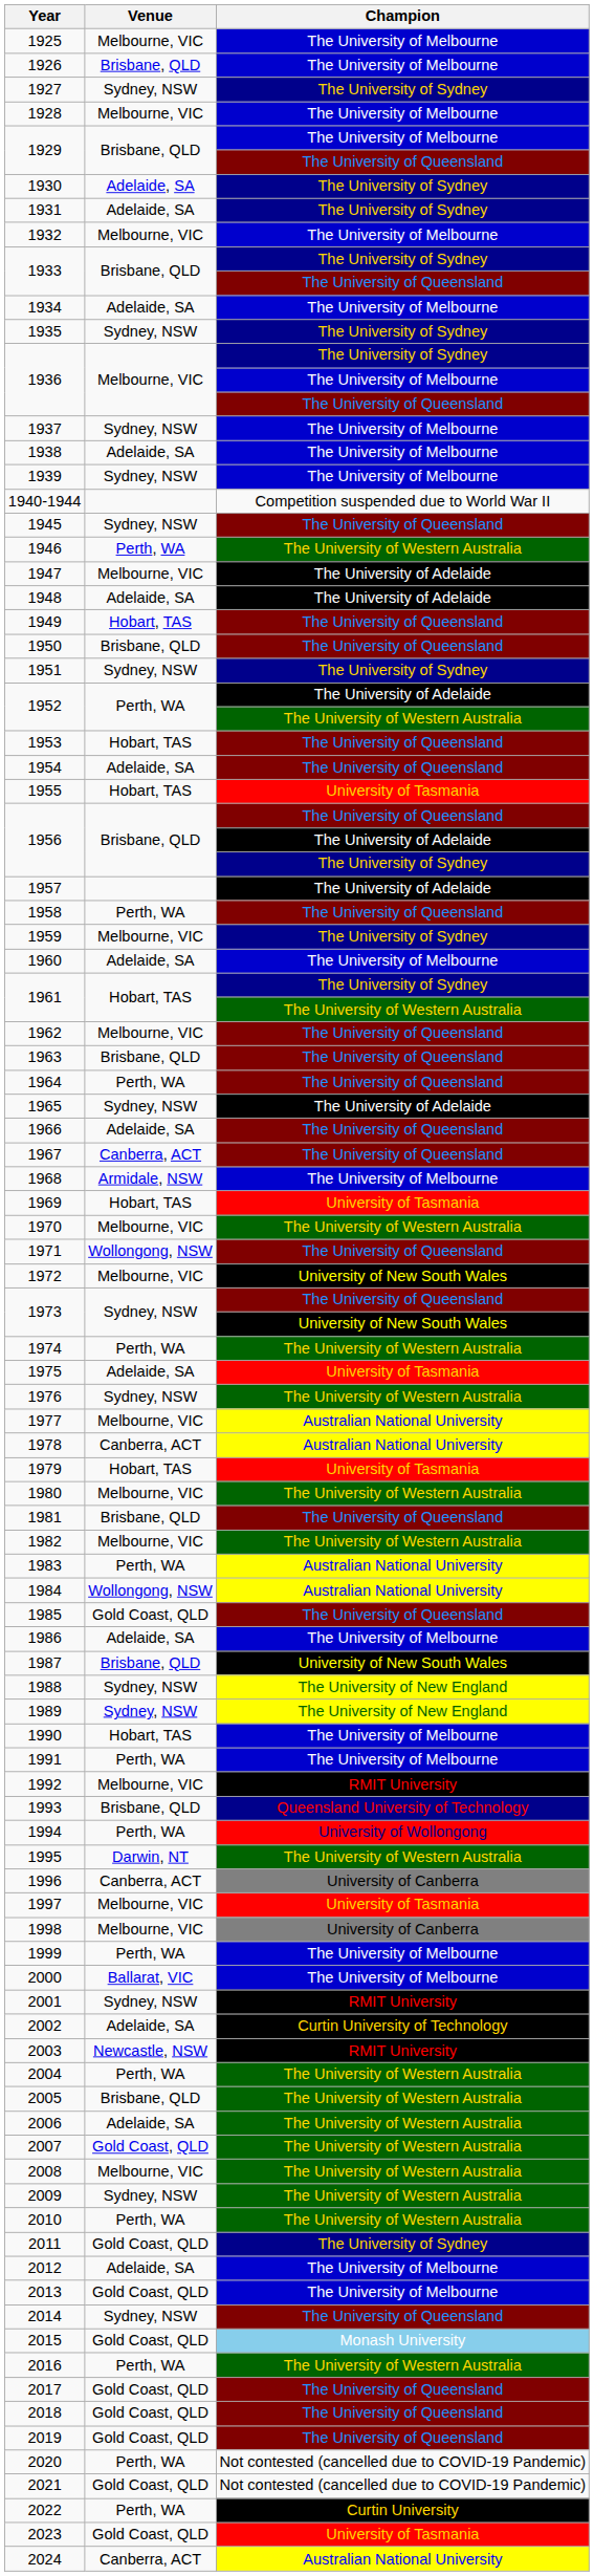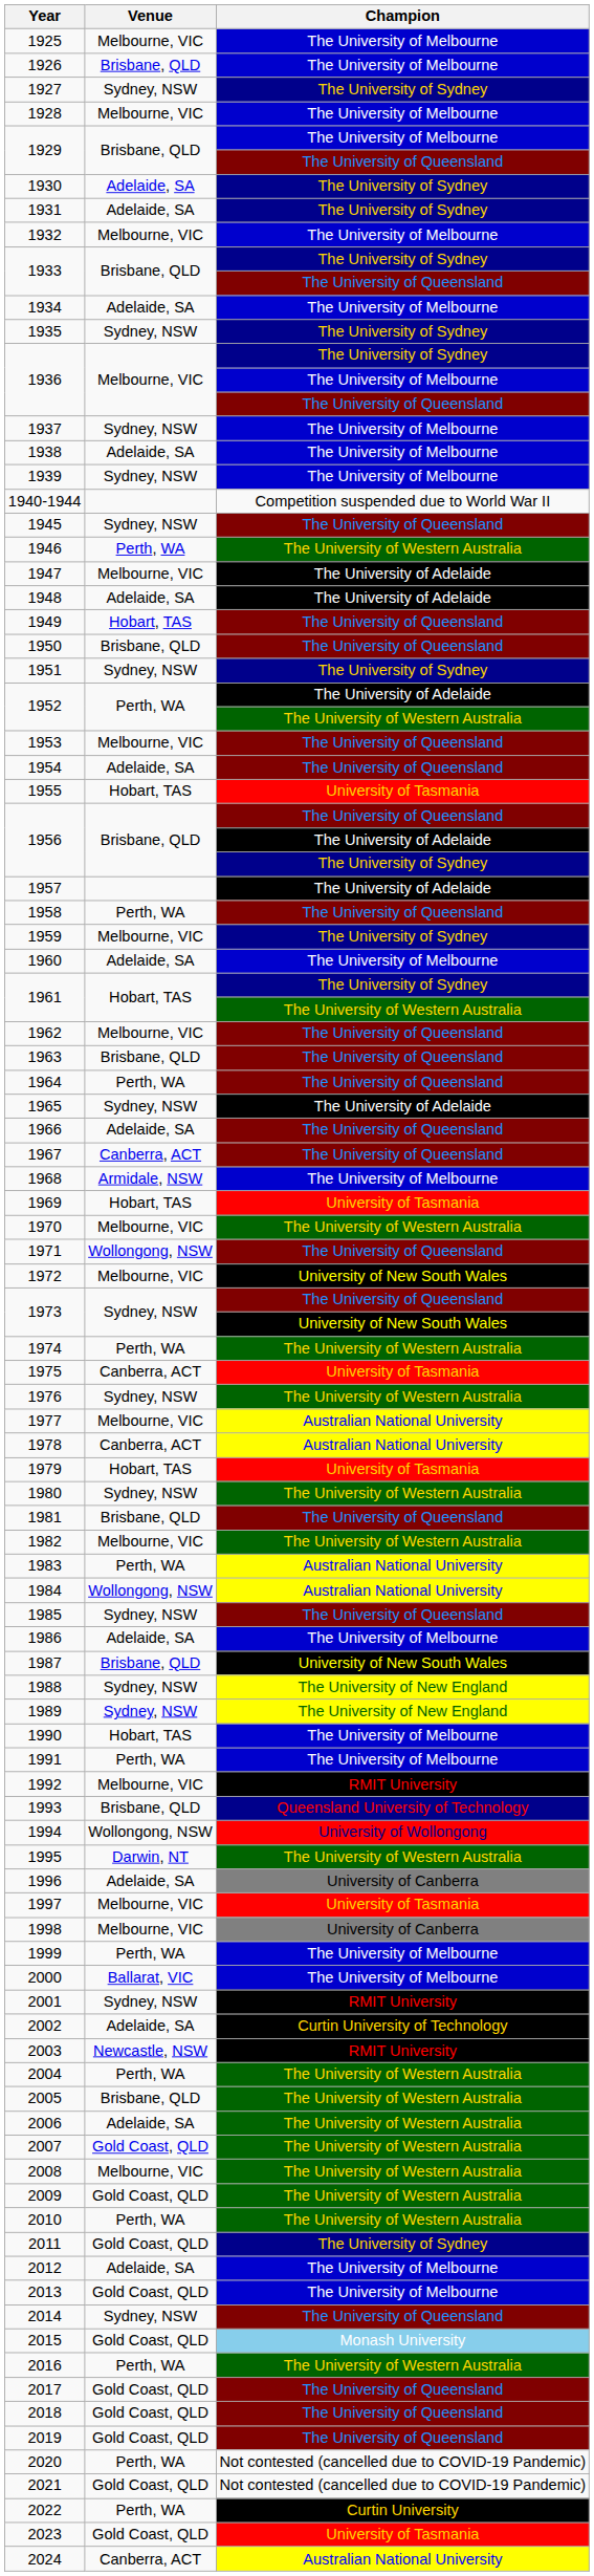 <table class="wikitable">
 <tr>
 <th>Year</th>
 <th>Venue</th>
 <th>Champion</th>
 </tr>
 <tr align=center>
 <td>1925</td>
 <td>Melbourne, VIC</td>
 <td style="background:MediumBlue; color:White">The University of Melbourne</td>
 </tr>
 <tr align=center>
 <td>1926</td>
 <td><a href='#'>Brisbane</a>, <a href='#'>QLD</a></td>
 <td style="background:MediumBlue; color:White">The University of Melbourne</td>
 </tr>
 <tr align=center>
 <td>1927</td>
 <td>Sydney, NSW</td>
 <td style="background:Darkblue; color:Gold">The University of Sydney</td>
 </tr>
 <tr align=center>
 <td>1928</td>
 <td>Melbourne, VIC</td>
 <td style="background:MediumBlue; color:White">The University of Melbourne</td>
 </tr>
 <tr align=center>
 <td rowspan="2">1929</td>
 <td rowspan="2">Brisbane, QLD</td>
 <td style="background:MediumBlue; color:White">The University of Melbourne</td>
 </tr>
 <tr align=center>
 <td style="background:Maroon; color:Dodgerblue">The University of Queensland</td>
 </tr>
 <tr align=center>
 <td>1930</td>
 <td><a href='#'>Adelaide</a>, <a href='#'>SA</a></td>
 <td style="background:Darkblue; color:Gold">The University of Sydney</td>
 </tr>
 <tr align=center>
 <td>1931</td>
 <td>Adelaide, SA</td>
 <td style="background:Darkblue; color:Gold">The University of Sydney</td>
 </tr>
 <tr align=center>
 <td>1932</td>
 <td>Melbourne, VIC</td>
 <td style="background:MediumBlue; color:White">The University of Melbourne</td>
 </tr>
 <tr align=center>
 <td rowspan="2">1933</td>
 <td rowspan="2">Brisbane, QLD</td>
 <td style="background:Darkblue; color:Gold">The University of Sydney</td>
 </tr>
 <tr align=center>
 <td style="background:Maroon; color:Dodgerblue">The University of Queensland</td>
 </tr>
 <tr align=center>
 <td>1934</td>
 <td>Adelaide, SA</td>
 <td style="background:MediumBlue; color:White">The University of Melbourne</td>
 </tr>
 <tr align=center>
 <td>1935</td>
 <td>Sydney, NSW</td>
 <td style="background:Darkblue; color:Gold">The University of Sydney</td>
 </tr>
 <tr align=center>
 <td rowspan="3">1936</td>
 <td rowspan="3">Melbourne, VIC</td>
 <td style="background:Darkblue; color:Gold">The University of Sydney</td>
 </tr>
 <tr align=center>
 <td style="background:MediumBlue; color:White">The University of Melbourne</td>
 </tr>
 <tr align=center>
 <td style="background:Maroon; color:Dodgerblue">The University of Queensland</td>
 </tr>
 <tr align=center>
 <td>1937</td>
 <td>Sydney, NSW</td>
 <td style="background:MediumBlue; color:White">The University of Melbourne</td>
 </tr>
 <tr align=center>
 <td>1938</td>
 <td>Adelaide, SA</td>
 <td style="background:MediumBlue; color:White">The University of Melbourne</td>
 </tr>
 <tr align=center>
 <td>1939</td>
 <td>Sydney, NSW</td>
 <td style="background:MediumBlue; color:White">The University of Melbourne</td>
 </tr>
 <tr align=center>
 <td>1940-1944</td>
 <td></td>
 <td>Competition suspended due to World War II</td>
 </tr>
 <tr align=center>
 <td>1945</td>
 <td>Sydney, NSW</td>
 <td style="background:Maroon; color:Dodgerblue">The University of Queensland</td>
 </tr>
 <tr align=center>
 <td>1946</td>
 <td><a href='#'>Perth</a>, <a href='#'>WA</a></td>
 <td style="background:Darkgreen; color:Gold">The University of Western Australia</td>
 </tr>
 <tr align=center>
 <td>1947</td>
 <td>Melbourne, VIC</td>
 <td style="background:Black; color:White">The University of Adelaide</td>
 </tr>
 <tr align=center>
 <td>1948</td>
 <td>Adelaide, SA</td>
 <td style="background:Black; color:White">The University of Adelaide</td>
 </tr>
 <tr align=center>
 <td>1949</td>
 <td><a href='#'>Hobart</a>, <a href='#'>TAS</a></td>
 <td style="background:Maroon; color:Dodgerblue">The University of Queensland</td>
 </tr>
 <tr align=center>
 <td>1950</td>
 <td>Brisbane, QLD</td>
 <td style="background:Maroon; color:Dodgerblue">The University of Queensland</td>
 </tr>
 <tr align=center>
 <td>1951</td>
 <td>Sydney, NSW</td>
 <td style="background:Darkblue; color:Gold">The University of Sydney</td>
 </tr>
 <tr align=center>
 <td rowspan="2">1952</td>
 <td rowspan="2">Perth, WA</td>
 <td style="background:Black; color:White">The University of Adelaide</td>
 </tr>
 <tr align=center>
 <td style="background:Darkgreen; color:Gold">The University of Western Australia</td>
 </tr>
 <tr align=center>
 <td>1953</td>
-<td>Hobart, TAS</td>
+<td>Melbourne, VIC</td>
 <td style="background:Maroon; color:Dodgerblue">The University of Queensland</td>
 </tr>
 <tr align=center>
 <td>1954</td>
 <td>Adelaide, SA</td>
 <td style="background:Maroon; color:Dodgerblue">The University of Queensland</td>
 </tr>
 <tr align=center>
 <td>1955</td>
 <td>Hobart, TAS</td>
 <td style="background:Red; color:Gold">University of Tasmania</td>
 </tr>
 <tr align=center>
 <td rowspan="3">1956</td>
 <td rowspan="3">Brisbane, QLD</td>
 <td style="background:Maroon; color:Dodgerblue">The University of Queensland</td>
 </tr>
 <tr align=center>
 <td style="background:Black; color:White">The University of Adelaide</td>
 </tr>
 <tr align=center>
 <td style="background:Darkblue; color:Gold">The University of Sydney</td>
 </tr>
 <tr align=center>
 <td>1957</td>
 <td></td>
 <td style="background:Black; color:White">The University of Adelaide</td>
 </tr>
 <tr align=center>
 <td>1958</td>
 <td>Perth, WA</td>
 <td style="background:Maroon; color:Dodgerblue">The University of Queensland</td>
 </tr>
 <tr align=center>
 <td>1959</td>
 <td>Melbourne, VIC</td>
 <td style="background:Darkblue; color:Gold">The University of Sydney</td>
 </tr>
 <tr align=center>
 <td>1960</td>
 <td>Adelaide, SA</td>
 <td style="background:MediumBlue; color:White">The University of Melbourne</td>
 </tr>
 <tr align=center>
 <td rowspan="2">1961</td>
 <td rowspan="2">Hobart, TAS</td>
 <td style="background:Darkblue; color:Gold">The University of Sydney</td>
 </tr>
 <tr align=center>
 <td style="background:Darkgreen; color:Gold">The University of Western Australia</td>
 </tr>
 <tr align=center>
 <td>1962</td>
 <td>Melbourne, VIC</td>
 <td style="background:Maroon; color:Dodgerblue">The University of Queensland</td>
 </tr>
 <tr align=center>
 <td>1963</td>
 <td>Brisbane, QLD</td>
 <td style="background:Maroon; color:Dodgerblue">The University of Queensland</td>
 </tr>
 <tr align=center>
 <td>1964</td>
 <td>Perth, WA</td>
 <td style="background:Maroon; color:Dodgerblue">The University of Queensland</td>
 </tr>
 <tr align=center>
 <td>1965</td>
 <td>Sydney, NSW</td>
 <td style="background:Black; color:White">The University of Adelaide</td>
 </tr>
 <tr align=center>
 <td>1966</td>
 <td>Adelaide, SA</td>
 <td style="background:Maroon; color:Dodgerblue">The University of Queensland</td>
 </tr>
 <tr align=center>
 <td>1967</td>
 <td><a href='#'>Canberra</a>, <a href='#'>ACT</a></td>
 <td style="background:Maroon; color:Dodgerblue">The University of Queensland</td>
 </tr>
 <tr align=center>
 <td>1968</td>
 <td><a href='#'>Armidale</a>, <a href='#'>NSW</a></td>
 <td style="background:MediumBlue; color:White">The University of Melbourne</td>
 </tr>
 <tr align=center>
 <td>1969</td>
 <td>Hobart, TAS</td>
 <td style="background:Red; color:Gold">University of Tasmania</td>
 </tr>
 <tr align=center>
 <td>1970</td>
 <td>Melbourne, VIC</td>
 <td style="background:Darkgreen; color:Gold">The University of Western Australia</td>
 </tr>
 <tr align=center>
 <td>1971</td>
 <td><a href='#'>Wollongong</a>, <a href='#'>NSW</a></td>
 <td style="background:Maroon; color:Dodgerblue">The University of Queensland</td>
 </tr>
 <tr align=center>
 <td>1972</td>
 <td>Melbourne, VIC</td>
 <td style="background:Black; color:Yellow">University of New South Wales</td>
 </tr>
 <tr align=center>
 <td rowspan="2">1973</td>
 <td rowspan="2">Sydney, NSW</td>
 <td style="background:Maroon; color:Dodgerblue">The University of Queensland</td>
 </tr>
 <tr align=center>
 <td style="background:Black; color:Yellow">University of New South Wales</td>
 </tr>
 <tr align=center>
 <td>1974</td>
 <td>Perth, WA</td>
 <td style="background:Darkgreen; color:Gold">The University of Western Australia</td>
 </tr>
 <tr align=center>
 <td>1975</td>
-<td>Adelaide, SA</td>
+<td>Canberra, ACT</td>
 <td style="background:Red; color:Gold">University of Tasmania</td>
 </tr>
 <tr align=center>
 <td>1976</td>
 <td>Sydney, NSW</td>
 <td style="background:Darkgreen; color:Gold">The University of Western Australia</td>
 </tr>
 <tr align=center>
 <td>1977</td>
 <td>Melbourne, VIC</td>
 <td style="background:Yellow; color:Blue">Australian National University</td>
 </tr>
 <tr align=center>
 <td>1978</td>
 <td>Canberra, ACT</td>
 <td style="background:Yellow; color:Blue">Australian National University</td>
 </tr>
 <tr align=center>
 <td>1979</td>
 <td>Hobart, TAS</td>
 <td style="background:Red; color:Gold">University of Tasmania</td>
 </tr>
 <tr align=center>
 <td>1980</td>
-<td>Melbourne, VIC</td>
+<td>Sydney, NSW</td>
 <td style="background:Darkgreen; color:Gold">The University of Western Australia</td>
 </tr>
 <tr align=center>
 <td>1981</td>
 <td>Brisbane, QLD</td>
 <td style="background:Maroon; color:Dodgerblue">The University of Queensland</td>
 </tr>
 <tr align=center>
 <td>1982</td>
 <td>Melbourne, VIC</td>
 <td style="background:Darkgreen; color:Gold">The University of Western Australia</td>
 </tr>
 <tr align=center>
 <td>1983</td>
 <td>Perth, WA</td>
 <td style="background:Yellow; color:Blue">Australian National University</td>
 </tr>
 <tr align=center>
 <td>1984</td>
 <td><a href='#'>Wollongong</a>, <a href='#'>NSW</a></td>
 <td style="background:Yellow; color:Blue">Australian National University</td>
 </tr>
 <tr align=center>
 <td>1985</td>
-<td>Gold Coast, QLD</td>
+<td>Sydney, NSW</td>
 <td style="background:Maroon; color:Dodgerblue">The University of Queensland</td>
 </tr>
 <tr align=center>
 <td>1986</td>
 <td>Adelaide, SA</td>
 <td style="background:MediumBlue; color:White">The University of Melbourne</td>
 </tr>
 <tr align=center>
 <td>1987</td>
 <td><a href='#'>Brisbane</a>, <a href='#'>QLD</a></td>
 <td style="background:Black; color:Yellow">University of New South Wales</td>
 </tr>
 <tr align=center>
 <td>1988</td>
 <td>Sydney, NSW</td>
 <td style="background:Yellow; color:Darkgreen">The University of New England</td>
 </tr>
 <tr align=center>
 <td>1989</td>
 <td><a href='#'>Sydney</a>, <a href='#'>NSW</a></td>
 <td style="background:Yellow; color:Darkgreen">The University of New England</td>
 </tr>
 <tr align=center>
 <td>1990</td>
 <td>Hobart, TAS</td>
 <td style="background:MediumBlue; color:White">The University of Melbourne</td>
 </tr>
 <tr align=center>
 <td>1991</td>
 <td>Perth, WA</td>
 <td style="background:MediumBlue; color:White">The University of Melbourne</td>
 </tr>
 <tr align=center>
 <td>1992</td>
 <td>Melbourne, VIC</td>
 <td style="background:Black; color:Red">RMIT University</td>
 </tr>
 <tr align=center>
 <td>1993</td>
 <td>Brisbane, QLD</td>
 <td style="background:Darkblue; color:Red">Queensland University of Technology</td>
 </tr>
 <tr align=center>
 <td>1994</td>
-<td>Perth, WA</td>
+<td>Wollongong, NSW</td>
 <td style="background:Red; color:Darkblue">University of Wollongong</td>
 </tr>
 <tr align=center>
 <td>1995</td>
 <td><a href='#'>Darwin</a>, <a href='#'>NT</a></td>
 <td style="background:Darkgreen; color:Gold">The University of Western Australia</td>
 </tr>
 <tr align=center>
 <td>1996</td>
-<td>Canberra, ACT</td>
+<td>Adelaide, SA</td>
 <td style="background:gray; color:Black;">University of Canberra</td>
 </tr>
 <tr align=center>
 <td>1997</td>
 <td>Melbourne, VIC</td>
 <td style="background:Red; color:Gold">University of Tasmania</td>
 </tr>
 <tr align=center>
 <td>1998</td>
 <td>Melbourne, VIC</td>
 <td style="background:gray; color:Black;">University of Canberra</td>
 </tr>
 <tr align=center>
 <td>1999</td>
 <td>Perth, WA</td>
 <td style="background:MediumBlue; color:White">The University of Melbourne</td>
 </tr>
 <tr align=center>
 <td>2000</td>
 <td><a href='#'>Ballarat</a>, <a href='#'>VIC</a></td>
 <td style="background:MediumBlue; color:White">The University of Melbourne</td>
 </tr>
 <tr align=center>
 <td>2001</td>
 <td>Sydney, NSW</td>
 <td style="background:Black; color:Red">RMIT University</td>
 </tr>
 <tr align=center>
 <td>2002</td>
 <td>Adelaide, SA</td>
 <td style="background:Black; color:Gold">Curtin University of Technology</td>
 </tr>
 <tr align=center>
 <td>2003</td>
 <td><a href='#'>Newcastle</a>, <a href='#'>NSW</a></td>
 <td style="background:Black; color:Red">RMIT University</td>
 </tr>
 <tr align=center>
 <td>2004</td>
 <td>Perth, WA</td>
 <td style="background:Darkgreen; color:Gold">The University of Western Australia</td>
 </tr>
 <tr align=center>
 <td>2005</td>
 <td>Brisbane, QLD</td>
 <td style="background:Darkgreen; color:Gold">The University of Western Australia</td>
 </tr>
 <tr align=center>
 <td>2006</td>
 <td>Adelaide, SA</td>
 <td style="background:Darkgreen; color:Gold">The University of Western Australia</td>
 </tr>
 <tr align=center>
 <td>2007</td>
 <td><a href='#'>Gold Coast</a>, <a href='#'>QLD</a></td>
 <td style="background:Darkgreen; color:Gold">The University of Western Australia</td>
 </tr>
 <tr align=center>
 <td>2008</td>
 <td>Melbourne, VIC</td>
 <td style="background:Darkgreen; color:Gold">The University of Western Australia</td>
 </tr>
 <tr align=center>
 <td>2009</td>
-<td>Sydney, NSW</td>
+<td>Gold Coast, QLD</td>
 <td style="background:Darkgreen; color:Gold">The University of Western Australia</td>
 </tr>
 <tr align=center>
 <td>2010</td>
 <td>Perth, WA</td>
 <td style="background:Darkgreen; color:Gold">The University of Western Australia</td>
 </tr>
 <tr align=center>
 <td>2011</td>
 <td>Gold Coast, QLD</td>
 <td style="background:Darkblue; color:Gold">The University of Sydney</td>
 </tr>
 <tr align=center>
 <td>2012</td>
 <td>Adelaide, SA</td>
 <td style="background:MediumBlue; color:White">The University of Melbourne</td>
 </tr>
 <tr align=center>
 <td>2013</td>
 <td>Gold Coast, QLD</td>
 <td style="background:MediumBlue; color:White">The University of Melbourne</td>
 </tr>
 <tr align=center>
 <td>2014</td>
 <td>Sydney, NSW</td>
 <td style="background:Maroon; color:Dodgerblue">The University of Queensland</td>
 </tr>
 <tr align=center>
 <td>2015</td>
 <td>Gold Coast, QLD</td>
 <td style="background:SkyBlue; color:White">Monash University</td>
 </tr>
 <tr align=center>
 <td>2016</td>
 <td>Perth, WA</td>
 <td style="background:Darkgreen; color:Gold">The University of Western Australia</td>
 </tr>
 <tr align=center>
 <td>2017</td>
 <td>Gold Coast, QLD</td>
 <td style="background:Maroon; color:Dodgerblue">The University of Queensland</td>
 </tr>
 <tr align=center>
 <td>2018</td>
 <td>Gold Coast, QLD</td>
 <td style="background:Maroon; color:Dodgerblue">The University of Queensland</td>
 </tr>
 <tr align=center>
 <td>2019</td>
 <td>Gold Coast, QLD</td>
 <td style="background:Maroon; color:Dodgerblue">The University of Queensland</td>
 </tr>
 <tr align=center>
 <td>2020</td>
 <td>Perth, WA</td>
 <td>Not contested (cancelled due to COVID-19 Pandemic)</td>
 </tr>
 <tr align=center>
 <td>2021</td>
 <td>Gold Coast, QLD</td>
 <td>Not contested (cancelled due to COVID-19 Pandemic)</td>
 </tr>
 <tr align=center>
 <td>2022</td>
 <td>Perth, WA</td>
 <td style="background:Black; color:Gold">Curtin University</td>
 </tr>
 <tr align=center>
 <td>2023</td>
 <td>Gold Coast, QLD</td>
 <td style="background:Red; color:Gold">University of Tasmania</td>
 </tr>
 <tr align=center>
 <td>2024</td>
 <td>Canberra, ACT</td>
 <td style="background:Yellow; color:Blue">Australian National University</td>
 </tr>
 </table>
